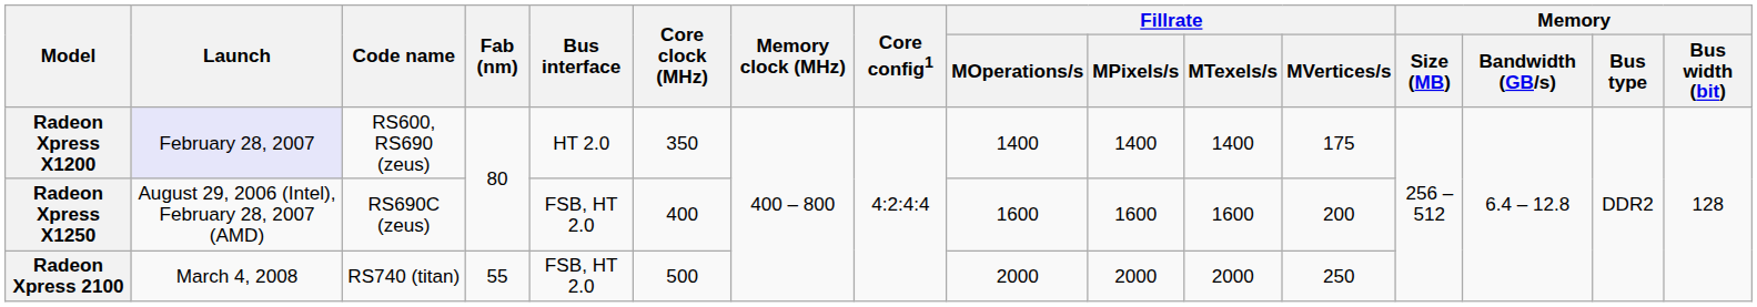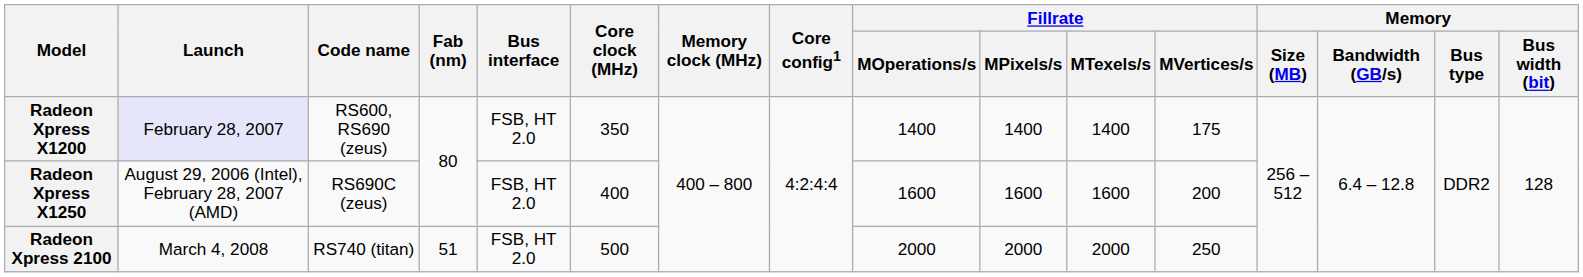 <table class="mw-datatable wikitable sortable sort-under" style="font-size:85%; text-align:center;">
 <tr>
 <th rowspan="2">Model</th>
 <th rowspan="2">Launch</th>
 <th rowspan="2">Code name</th>
 <th rowspan="2">Fab (nm)</th>
 <th rowspan="2">Bus interface</th>
 <th rowspan="2">Core clock (MHz)</th>
 <th rowspan="2">Memory clock (MHz)</th>
 <th rowspan="2">Core config<sup>1</sup></th>
 <th colspan="4"><a href='#'>Fillrate</a></th>
 <th colspan="4">Memory</th>
 </tr>
 <tr>
 <th>MOperations/s</th>
 <th>MPixels/s</th>
 <th>MTexels/s</th>
 <th>MVertices/s</th>
 <th>Size (<a href='#'>MB</a>)</th>
 <th>Bandwidth (<a href='#'>GB</a>/s)</th>
 <th>Bus type</th>
 <th>Bus width (<a href='#'>bit</a>)</th>
 </tr>
 <tr>
 <th>Radeon Xpress X1200</th>
 <td style="background: lavender;">February 28, 2007</td>
 <td>RS600, RS690 (zeus)</td>
 <td rowspan="2">80</td>
-<td>HT 2.0</td>
+<td>FSB, HT 2.0</td>
 <td>350</td>
 <td rowspan="3">400 – 800</td>
 <td rowspan="3">4:2:4:4</td>
 <td>1400</td>
 <td>1400</td>
 <td>1400</td>
 <td>175</td>
 <td rowspan="3">256 – 512</td>
 <td rowspan="3">6.4 – 12.8</td>
 <td rowspan="3">DDR2</td>
 <td rowspan="3">128</td>
 </tr>
 <tr>
 <th>Radeon Xpress X1250</th>
 <td>August 29, 2006 (Intel), February 28, 2007 (AMD)</td>
 <td>RS690C (zeus)</td>
 <td>FSB, HT 2.0</td>
 <td>400</td>
 <td>1600</td>
 <td>1600</td>
 <td>1600</td>
 <td>200</td>
 </tr>
 <tr>
 <th>Radeon Xpress 2100</th>
 <td>March 4, 2008</td>
 <td>RS740 (titan)</td>
-<td>55</td>
+<td>51</td>
 <td>FSB, HT 2.0</td>
 <td>500</td>
 <td>2000</td>
 <td>2000</td>
 <td>2000</td>
 <td>250</td>
 </tr>
 </table>
